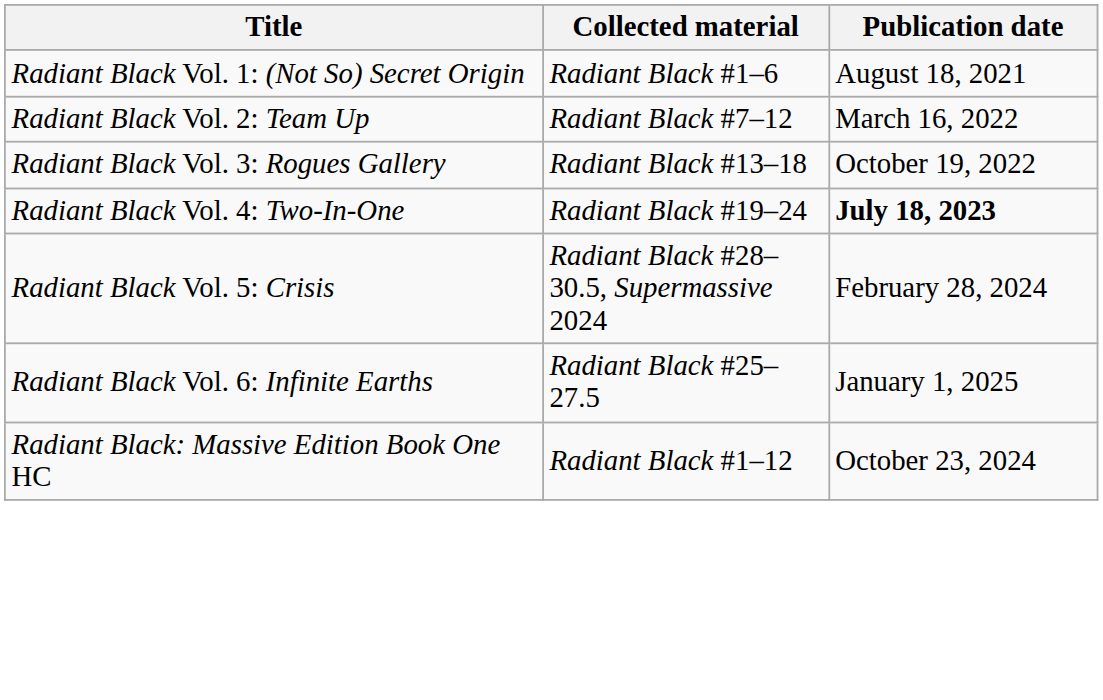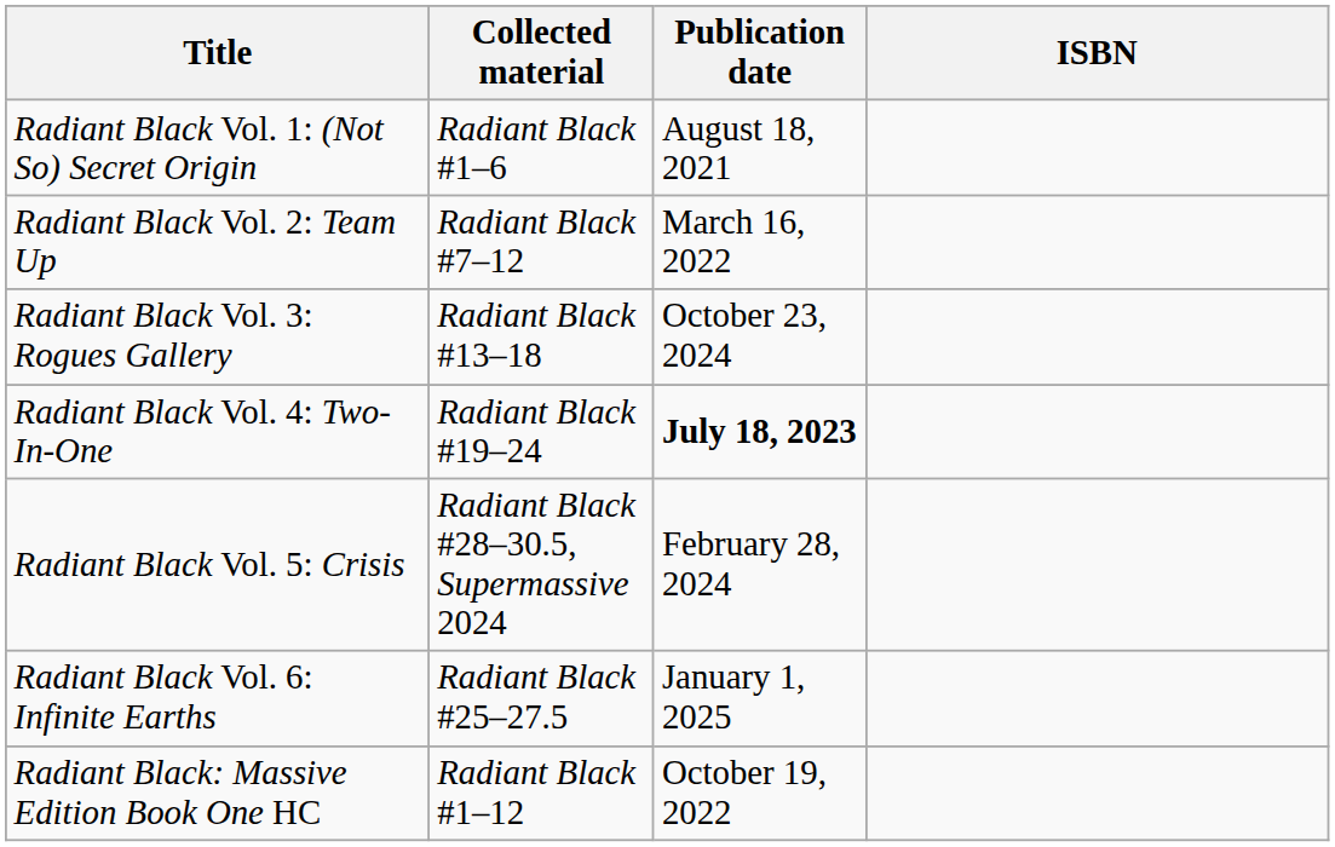 <table class="wikitable sortable mw-collapsible">
 <tr>
 <th width="32%">Title</th>
 <th width="17%">Collected material</th>
 <th width="16%">Publication date</th>
+<th>ISBN</th>
 </tr>
 <tr>
 <td><em>Radiant Black</em> Vol. 1: <em>(Not So) Secret Origin</em></td>
 <td><em>Radiant Black</em> #1–6</td>
 <td>August 18, 2021</td>
+<td></td>
 </tr>
 <tr>
 <td><em>Radiant Black</em> Vol. 2: <em>Team Up</em></td>
 <td><em>Radiant Black</em> #7–12</td>
 <td>March 16, 2022</td>
+<td></td>
 </tr>
 <tr>
 <td><em>Radiant Black</em> Vol. 3: <em>Rogues Gallery</em></td>
 <td><em>Radiant Black</em> #13–18</td>
-<td>October 19, 2022</td>
+<td>October 23, 2024</td>
+<td></td>
 </tr>
 <tr>
 <td><em>Radiant Black</em> Vol. 4: <em>Two-In-One</em></td>
 <td><em>Radiant Black</em> #19–24</td>
 <td><strong>July 18, 2023</strong></td>
+<td></td>
 </tr>
 <tr>
 <td><em>Radiant Black</em> Vol. 5: <em>Crisis</em></td>
 <td><em>Radiant Black</em> #28–30.5, <em>Supermassive</em> 2024</td>
 <td>February 28, 2024</td>
+<td></td>
 </tr>
 <tr>
 <td><em>Radiant Black</em> Vol. 6: <em>Infinite Earths</em></td>
 <td><em>Radiant Black</em> #25–27.5</td>
 <td>January 1, 2025</td>
+<td></td>
 </tr>
 <tr>
 <td><em>Radiant Black: Massive Edition Book One</em> HC</td>
 <td><em>Radiant Black</em> #1–12</td>
-<td>October 23, 2024</td>
+<td>October 19, 2022</td>
+<td></td>
 </tr>
 </table>
